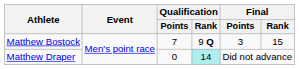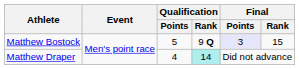 <table class="wikitable" style="font-size:90%;">
 <tr>
 <th rowspan=2>Athlete</th>
 <th rowspan=2>Event</th>
 <th colspan=2>Qualification</th>
 <th colspan=2>Final</th>
 </tr>
 <tr style="font-size:95%">
 <th>Points</th>
 <th>Rank</th>
 <th>Points</th>
 <th>Rank</th>
 </tr>
 <tr align=center>
 <td align=left><a href='#'>Matthew Bostock</a></td>
 <td align=left rowspan=2><a href='#'>Men's point race</a></td>
-<td>7</td>
+<td>5</td>
 <td>9 <strong>Q</strong></td>
-<td>3</td>
+<td style="background: lavender;">3</td>
 <td>15</td>
 </tr>
 <tr align=center>
 <td align=left><a href='#'>Matthew Draper</a></td>
-<td>0</td>
+<td>4</td>
 <td style="background: paleturquoise;">14</td>
 <td colspan=2>Did not advance</td>
 </tr>
 </table>
